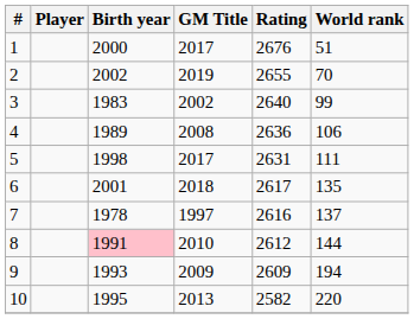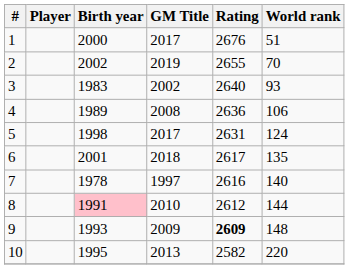 <table class="wikitable sortable">
 <tr>
 <th>#</th>
 <th>Player</th>
 <th>Birth year</th>
 <th>GM Title</th>
 <th>Rating</th>
 <th>World rank</th>
 </tr>
 <tr>
 <td>1</td>
 <td></td>
 <td>2000</td>
 <td>2017</td>
 <td>2676</td>
 <td>51</td>
 </tr>
 <tr>
 <td>2</td>
 <td></td>
 <td>2002</td>
 <td>2019</td>
 <td>2655</td>
 <td>70</td>
 </tr>
 <tr>
 <td>3</td>
 <td></td>
 <td>1983</td>
 <td>2002</td>
 <td>2640</td>
-<td>99</td>
+<td>93</td>
 </tr>
 <tr>
 <td>4</td>
 <td></td>
 <td>1989</td>
 <td>2008</td>
 <td>2636</td>
 <td>106</td>
 </tr>
 <tr>
 <td>5</td>
 <td></td>
 <td>1998</td>
 <td>2017</td>
 <td>2631</td>
-<td>111</td>
+<td>124</td>
 </tr>
 <tr>
 <td>6</td>
 <td></td>
 <td>2001</td>
 <td>2018</td>
 <td>2617</td>
 <td>135</td>
 </tr>
 <tr>
 <td>7</td>
 <td></td>
 <td>1978</td>
 <td>1997</td>
 <td>2616</td>
-<td>137</td>
+<td>140</td>
 </tr>
 <tr>
 <td>8</td>
 <td></td>
 <td style="background: pink;">1991</td>
 <td>2010</td>
 <td>2612</td>
 <td>144</td>
 </tr>
 <tr>
 <td>9</td>
 <td></td>
 <td>1993</td>
 <td>2009</td>
-<td>2609</td>
-<td>194</td>
+<td><strong>2609</strong></td>
+<td>148</td>
 </tr>
 <tr>
 <td>10</td>
 <td></td>
 <td>1995</td>
 <td>2013</td>
 <td>2582</td>
 <td>220</td>
 </tr>
 <tr>
 </tr>
 </table>
